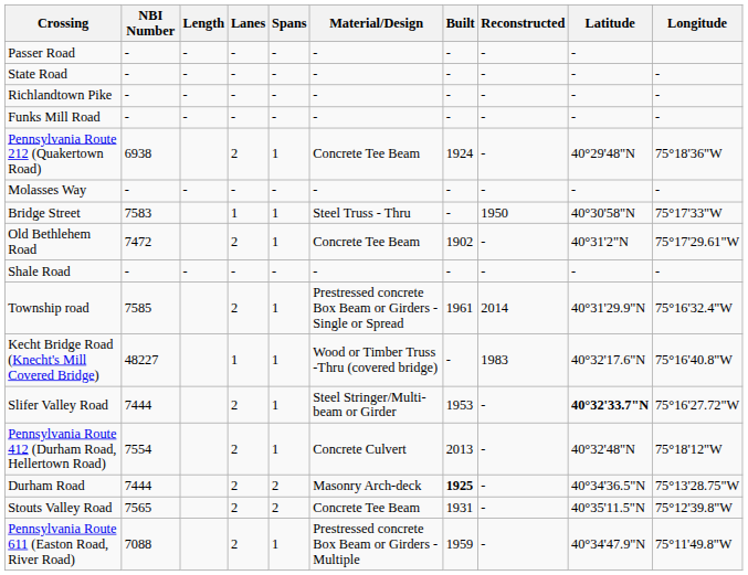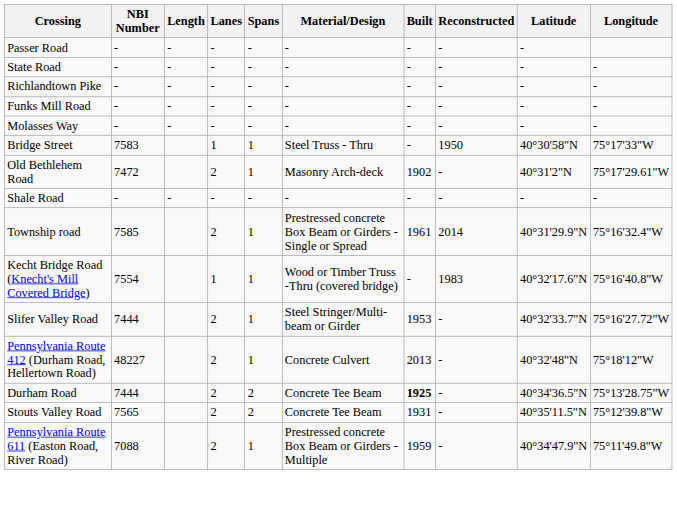 <table class="wikitable">
 <tr>
 <th>Crossing</th>
 <th>NBI Number</th>
 <th>Length</th>
 <th>Lanes</th>
 <th>Spans</th>
 <th>Material/Design</th>
 <th>Built</th>
 <th>Reconstructed</th>
 <th>Latitude</th>
 <th>Longitude</th>
 </tr>
 <tr>
 <td>Passer Road</td>
 <td>-</td>
 <td>-</td>
 <td>-</td>
 <td>-</td>
 <td>-</td>
 <td>-</td>
 <td>-</td>
 <td>-</td>
 </tr>
 <tr>
 <td>State Road</td>
 <td>-</td>
 <td>-</td>
 <td>-</td>
 <td>-</td>
 <td>-</td>
 <td>-</td>
 <td>-</td>
 <td>-</td>
 <td>-</td>
 </tr>
 <tr>
 <td>Richlandtown Pike</td>
 <td>-</td>
 <td>-</td>
 <td>-</td>
 <td>-</td>
 <td>-</td>
 <td>-</td>
 <td>-</td>
 <td>-</td>
 <td>-</td>
 </tr>
 <tr>
 <td>Funks Mill Road</td>
 <td>-</td>
 <td>-</td>
 <td>-</td>
 <td>-</td>
 <td>-</td>
 <td>-</td>
 <td>-</td>
 <td>-</td>
 <td>-</td>
 </tr>
 <tr>
-<td><a href='#'>Pennsylvania Route 212</a> (Quakertown Road)</td>
-<td>6938</td>
-<td></td>
-<td>2</td>
-<td>1</td>
-<td>Concrete Tee Beam</td>
-<td>1924</td>
-<td>-</td>
-<td>40°29'48"N</td>
-<td>75°18'36"W</td>
-</tr>
-<tr>
 <td>Molasses Way</td>
 <td>-</td>
 <td>-</td>
 <td>-</td>
 <td>-</td>
 <td>-</td>
 <td>-</td>
 <td>-</td>
 <td>-</td>
 <td>-</td>
 </tr>
 <tr>
 <td>Bridge Street</td>
 <td>7583</td>
 <td></td>
 <td>1</td>
 <td>1</td>
 <td>Steel Truss - Thru</td>
 <td>-</td>
 <td>1950</td>
 <td>40°30'58"N</td>
 <td>75°17'33"W</td>
 </tr>
 <tr>
 <td>Old Bethlehem Road</td>
 <td>7472</td>
 <td></td>
 <td>2</td>
 <td>1</td>
-<td>Concrete Tee Beam</td>
+<td>Masonry Arch-deck</td>
 <td>1902</td>
 <td>-</td>
 <td>40°31'2"N</td>
 <td>75°17'29.61"W</td>
 </tr>
 <tr>
 <td>Shale Road</td>
 <td>-</td>
 <td>-</td>
 <td>-</td>
 <td>-</td>
 <td>-</td>
 <td>-</td>
 <td>-</td>
 <td>-</td>
 <td>-</td>
 </tr>
 <tr>
 <td>Township road</td>
 <td>7585</td>
 <td></td>
 <td>2</td>
 <td>1</td>
 <td>Prestressed concrete Box Beam or Girders - Single or Spread</td>
 <td>1961</td>
 <td>2014</td>
 <td>40°31'29.9"N</td>
 <td>75°16'32.4"W</td>
 </tr>
 <tr>
 <td>Kecht Bridge Road (<a href='#'>Knecht's Mill Covered Bridge</a>)</td>
-<td>48227</td>
+<td>7554</td>
 <td></td>
 <td>1</td>
 <td>1</td>
 <td>Wood or Timber Truss -Thru (covered bridge)</td>
 <td>-</td>
 <td>1983</td>
 <td>40°32'17.6"N</td>
 <td>75°16'40.8"W</td>
 </tr>
 <tr>
 <td>Slifer Valley Road</td>
 <td>7444</td>
 <td></td>
 <td>2</td>
 <td>1</td>
 <td>Steel Stringer/Multi-beam or Girder</td>
 <td>1953</td>
 <td>-</td>
-<td><strong>40°32'33.7"N</strong></td>
+<td>40°32'33.7"N</td>
 <td>75°16'27.72"W</td>
 </tr>
 <tr>
 <td><a href='#'>Pennsylvania Route 412</a> (Durham Road, Hellertown Road)</td>
-<td>7554</td>
+<td>48227</td>
 <td></td>
 <td>2</td>
 <td>1</td>
 <td>Concrete Culvert</td>
 <td>2013</td>
 <td>-</td>
 <td>40°32'48"N</td>
 <td>75°18'12"W</td>
 </tr>
 <tr>
 <td>Durham Road</td>
 <td>7444</td>
 <td></td>
 <td>2</td>
 <td>2</td>
-<td>Masonry Arch-deck</td>
+<td>Concrete Tee Beam</td>
 <td><strong>1925</strong></td>
 <td>-</td>
 <td>40°34'36.5"N</td>
 <td>75°13'28.75"W</td>
 </tr>
 <tr>
 <td>Stouts Valley Road</td>
 <td>7565</td>
 <td></td>
 <td>2</td>
 <td>2</td>
 <td>Concrete Tee Beam</td>
 <td>1931</td>
 <td>-</td>
 <td>40°35'11.5"N</td>
 <td>75°12'39.8"W</td>
 </tr>
 <tr>
 <td><a href='#'>Pennsylvania Route 611</a> (Easton Road, River Road)</td>
 <td>7088</td>
 <td></td>
 <td>2</td>
 <td>1</td>
 <td>Prestressed concrete Box Beam or Girders - Multiple</td>
 <td>1959</td>
 <td>-</td>
 <td>40°34'47.9"N</td>
 <td>75°11'49.8"W</td>
 </tr>
 </table>
